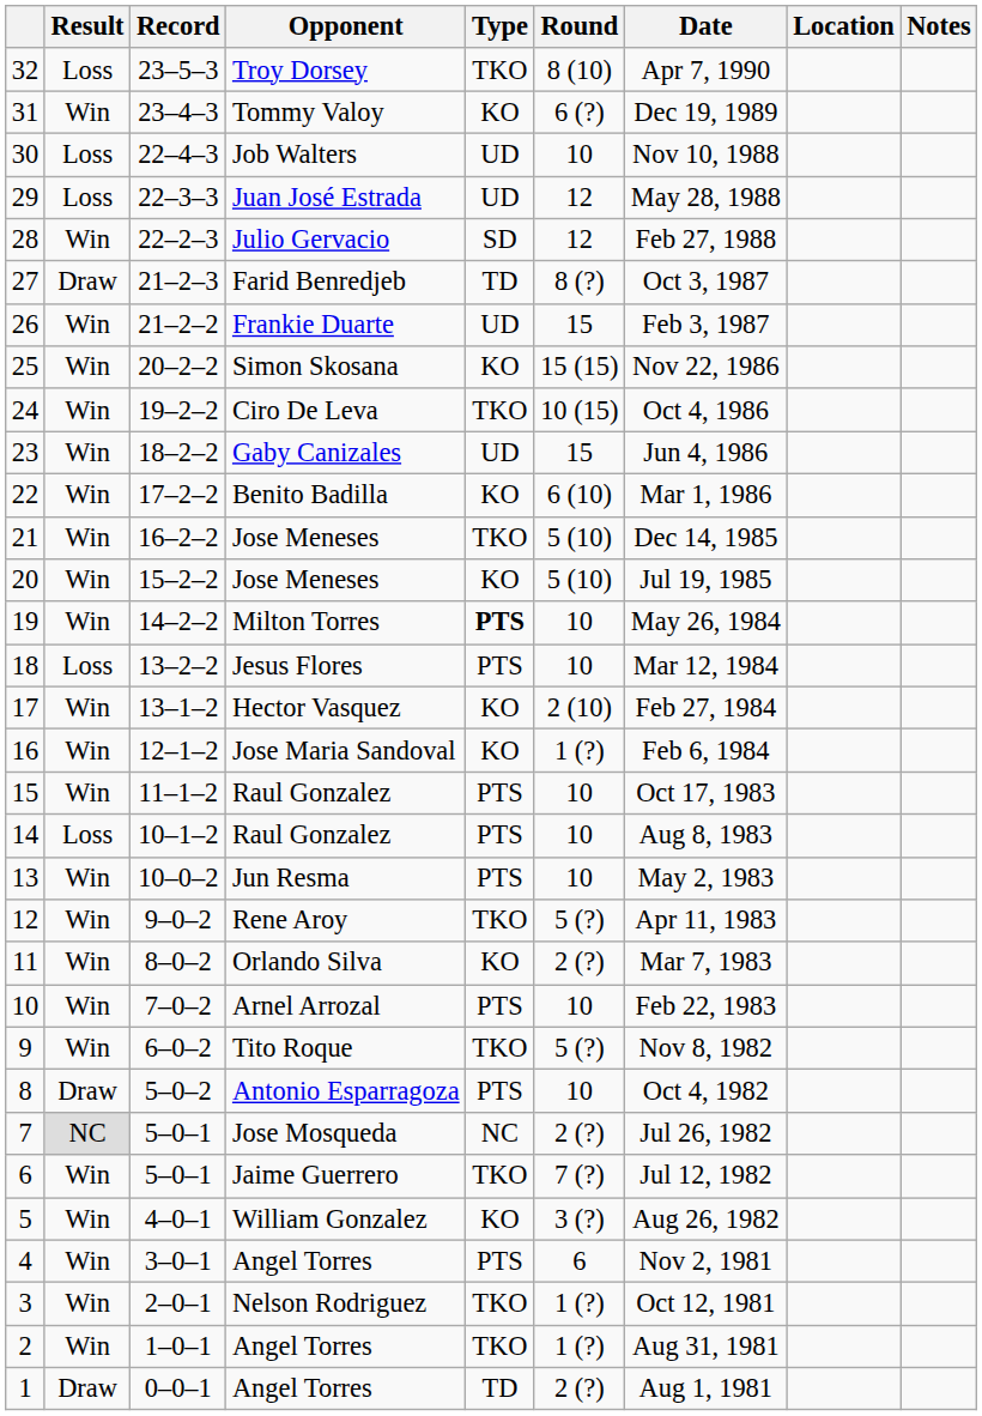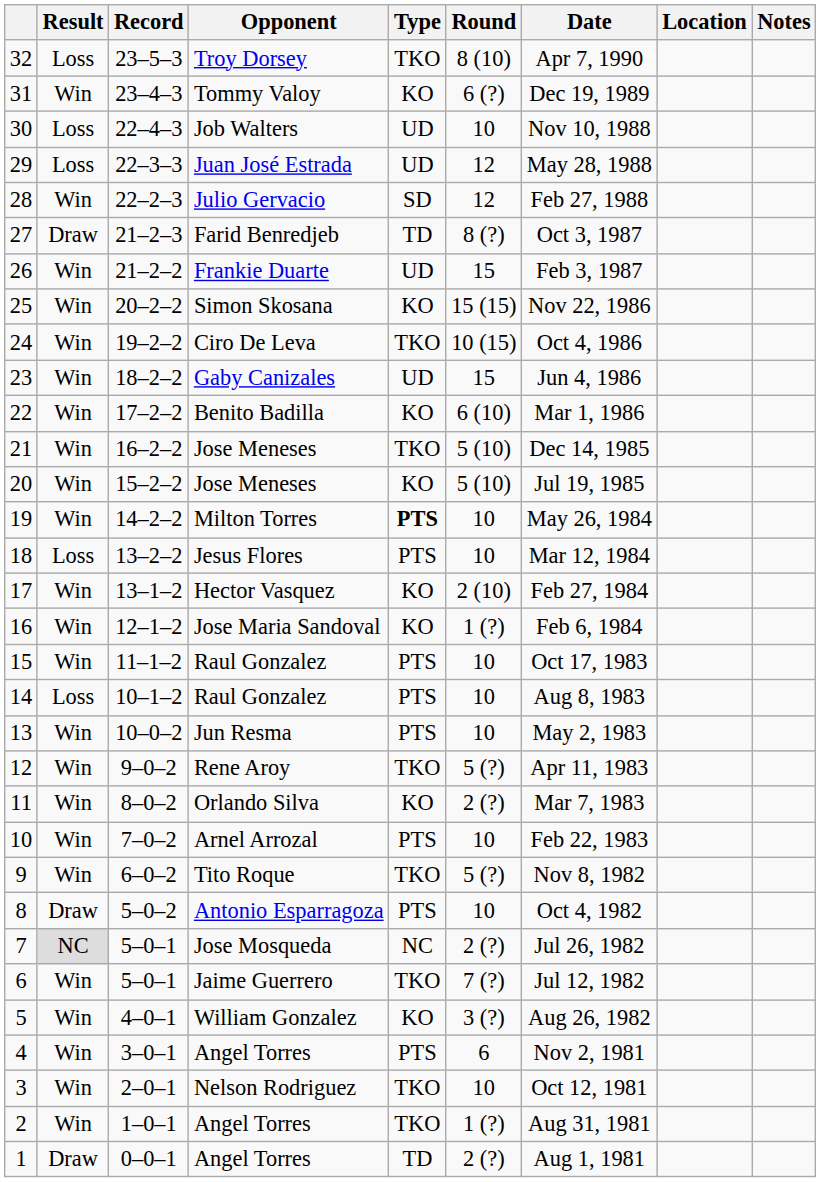 <table class="wikitable" style="text-align:center;">
 <tr>
 <th></th>
 <th>Result</th>
 <th>Record</th>
 <th>Opponent</th>
 <th>Type</th>
 <th>Round</th>
 <th>Date</th>
 <th>Location</th>
 <th>Notes</th>
 </tr>
 <tr>
 <td>32</td>
 <td>Loss</td>
 <td>23–5–3 </td>
 <td align=left><a href='#'>Troy Dorsey</a></td>
 <td>TKO</td>
 <td>8 (10)</td>
 <td>Apr 7, 1990</td>
 <td align=left></td>
 <td align=left></td>
 </tr>
 <tr>
 <td>31</td>
 <td>Win</td>
 <td>23–4–3 </td>
 <td align=left>Tommy Valoy</td>
 <td>KO</td>
 <td>6 (?)</td>
 <td>Dec 19, 1989</td>
 <td align=left></td>
 <td align=left></td>
 </tr>
 <tr>
 <td>30</td>
 <td>Loss</td>
 <td>22–4–3 </td>
 <td align=left>Job Walters</td>
 <td>UD</td>
 <td>10</td>
 <td>Nov 10, 1988</td>
 <td align=left></td>
 <td align=left></td>
 </tr>
 <tr>
 <td>29</td>
 <td>Loss</td>
 <td>22–3–3 </td>
 <td align=left><a href='#'>Juan José Estrada</a></td>
 <td>UD</td>
 <td>12</td>
 <td>May 28, 1988</td>
 <td align=left></td>
 <td align=left></td>
 </tr>
 <tr>
 <td>28</td>
 <td>Win</td>
 <td>22–2–3 </td>
 <td align=left><a href='#'>Julio Gervacio</a></td>
 <td>SD</td>
 <td>12</td>
 <td>Feb 27, 1988</td>
 <td align=left></td>
 <td align=left></td>
 </tr>
 <tr>
 <td>27</td>
 <td>Draw</td>
 <td>21–2–3 </td>
 <td align=left>Farid Benredjeb</td>
 <td>TD</td>
 <td>8 (?)</td>
 <td>Oct 3, 1987</td>
 <td align=left></td>
 <td align=left></td>
 </tr>
 <tr>
 <td>26</td>
 <td>Win</td>
 <td>21–2–2 </td>
 <td align=left><a href='#'>Frankie Duarte</a></td>
 <td>UD</td>
 <td>15</td>
 <td>Feb 3, 1987</td>
 <td align=left></td>
 <td align=left></td>
 </tr>
 <tr>
 <td>25</td>
 <td>Win</td>
 <td>20–2–2 </td>
 <td align=left>Simon Skosana</td>
 <td>KO</td>
 <td>15 (15)</td>
 <td>Nov 22, 1986</td>
 <td align=left></td>
 <td align=left></td>
 </tr>
 <tr>
 <td>24</td>
 <td>Win</td>
 <td>19–2–2 </td>
 <td align=left>Ciro De Leva</td>
 <td>TKO</td>
 <td>10 (15)</td>
 <td>Oct 4, 1986</td>
 <td align=left></td>
 <td align=left></td>
 </tr>
 <tr>
 <td>23</td>
 <td>Win</td>
 <td>18–2–2 </td>
 <td align=left><a href='#'>Gaby Canizales</a></td>
 <td>UD</td>
 <td>15</td>
 <td>Jun 4, 1986</td>
 <td align=left></td>
 <td align=left></td>
 </tr>
 <tr>
 <td>22</td>
 <td>Win</td>
 <td>17–2–2 </td>
 <td align=left>Benito Badilla</td>
 <td>KO</td>
 <td>6 (10)</td>
 <td>Mar 1, 1986</td>
 <td align=left></td>
 <td align=left></td>
 </tr>
 <tr>
 <td>21</td>
 <td>Win</td>
 <td>16–2–2 </td>
 <td align=left>Jose Meneses</td>
 <td>TKO</td>
 <td>5 (10)</td>
 <td>Dec 14, 1985</td>
 <td align=left></td>
 <td align=left></td>
 </tr>
 <tr>
 <td>20</td>
 <td>Win</td>
 <td>15–2–2 </td>
 <td align=left>Jose Meneses</td>
 <td>KO</td>
 <td>5 (10)</td>
 <td>Jul 19, 1985</td>
 <td align=left></td>
 <td align=left></td>
 </tr>
 <tr>
 <td>19</td>
 <td>Win</td>
 <td>14–2–2 </td>
 <td align=left>Milton Torres</td>
 <td><strong>PTS</strong></td>
 <td>10</td>
 <td>May 26, 1984</td>
 <td align=left></td>
 <td align=left></td>
 </tr>
 <tr>
 <td>18</td>
 <td>Loss</td>
 <td>13–2–2 </td>
 <td align=left>Jesus Flores</td>
 <td>PTS</td>
 <td>10</td>
 <td>Mar 12, 1984</td>
 <td align=left></td>
 <td align=left></td>
 </tr>
 <tr>
 <td>17</td>
 <td>Win</td>
 <td>13–1–2 </td>
 <td align=left>Hector Vasquez</td>
 <td>KO</td>
 <td>2 (10)</td>
 <td>Feb 27, 1984</td>
 <td align=left></td>
 <td align=left></td>
 </tr>
 <tr>
 <td>16</td>
 <td>Win</td>
 <td>12–1–2 </td>
 <td align=left>Jose Maria Sandoval</td>
 <td>KO</td>
 <td>1 (?)</td>
 <td>Feb 6, 1984</td>
 <td align=left></td>
 <td align=left></td>
 </tr>
 <tr>
 <td>15</td>
 <td>Win</td>
 <td>11–1–2 </td>
 <td align=left>Raul Gonzalez</td>
 <td>PTS</td>
 <td>10</td>
 <td>Oct 17, 1983</td>
 <td align=left></td>
 <td align=left></td>
 </tr>
 <tr>
 <td>14</td>
 <td>Loss</td>
 <td>10–1–2 </td>
 <td align=left>Raul Gonzalez</td>
 <td>PTS</td>
 <td>10</td>
 <td>Aug 8, 1983</td>
 <td align=left></td>
 <td align=left></td>
 </tr>
 <tr>
 <td>13</td>
 <td>Win</td>
 <td>10–0–2 </td>
 <td align=left>Jun Resma</td>
 <td>PTS</td>
 <td>10</td>
 <td>May 2, 1983</td>
 <td align=left></td>
 <td align=left></td>
 </tr>
 <tr>
 <td>12</td>
 <td>Win</td>
 <td>9–0–2 </td>
 <td align=left>Rene Aroy</td>
 <td>TKO</td>
 <td>5 (?)</td>
 <td>Apr 11, 1983</td>
 <td align=left></td>
 <td align=left></td>
 </tr>
 <tr>
 <td>11</td>
 <td>Win</td>
 <td>8–0–2 </td>
 <td align=left>Orlando Silva</td>
 <td>KO</td>
 <td>2 (?)</td>
 <td>Mar 7, 1983</td>
 <td align=left></td>
 <td align=left></td>
 </tr>
 <tr>
 <td>10</td>
 <td>Win</td>
 <td>7–0–2 </td>
 <td align=left>Arnel Arrozal</td>
 <td>PTS</td>
 <td>10</td>
 <td>Feb 22, 1983</td>
 <td align=left></td>
 <td align=left></td>
 </tr>
 <tr>
 <td>9</td>
 <td>Win</td>
 <td>6–0–2 </td>
 <td align=left>Tito Roque</td>
 <td>TKO</td>
 <td>5 (?)</td>
 <td>Nov 8, 1982</td>
 <td align=left></td>
 <td align=left></td>
 </tr>
 <tr>
 <td>8</td>
 <td>Draw</td>
 <td>5–0–2 </td>
 <td align=left><a href='#'>Antonio Esparragoza</a></td>
 <td>PTS</td>
 <td>10</td>
 <td>Oct 4, 1982</td>
 <td align=left></td>
 <td align=left></td>
 </tr>
 <tr>
 <td>7</td>
 <td style="background:#DDD">NC</td>
 <td>5–0–1 </td>
 <td align=left>Jose Mosqueda</td>
 <td>NC</td>
 <td>2 (?)</td>
 <td>Jul 26, 1982</td>
 <td align=left></td>
 <td align=left></td>
 </tr>
 <tr>
 <td>6</td>
 <td>Win</td>
 <td>5–0–1</td>
 <td align=left>Jaime Guerrero</td>
 <td>TKO</td>
 <td>7 (?)</td>
 <td>Jul 12, 1982</td>
 <td align=left></td>
 <td align=left></td>
 </tr>
 <tr>
 <td>5</td>
 <td>Win</td>
 <td>4–0–1</td>
 <td align=left>William Gonzalez</td>
 <td>KO</td>
 <td>3 (?)</td>
 <td>Aug 26, 1982</td>
 <td align=left></td>
 <td align=left></td>
 </tr>
 <tr>
 <td>4</td>
 <td>Win</td>
 <td>3–0–1</td>
 <td align=left>Angel Torres</td>
 <td>PTS</td>
 <td>6</td>
 <td>Nov 2, 1981</td>
 <td align=left></td>
 <td align=left></td>
 </tr>
 <tr>
 <td>3</td>
 <td>Win</td>
 <td>2–0–1</td>
 <td align=left>Nelson Rodriguez</td>
 <td>TKO</td>
-<td>1 (?)</td>
+<td>10</td>
 <td>Oct 12, 1981</td>
 <td align=left></td>
 <td align=left></td>
 </tr>
 <tr>
 <td>2</td>
 <td>Win</td>
 <td>1–0–1</td>
 <td align=left>Angel Torres</td>
 <td>TKO</td>
 <td>1 (?)</td>
 <td>Aug 31, 1981</td>
 <td align=left></td>
 <td align=left></td>
 </tr>
 <tr>
 <td>1</td>
 <td>Draw</td>
 <td>0–0–1</td>
 <td align=left>Angel Torres</td>
 <td>TD</td>
 <td>2 (?)</td>
 <td>Aug 1, 1981</td>
 <td align=left></td>
 <td align=left></td>
 </tr>
 </table>
